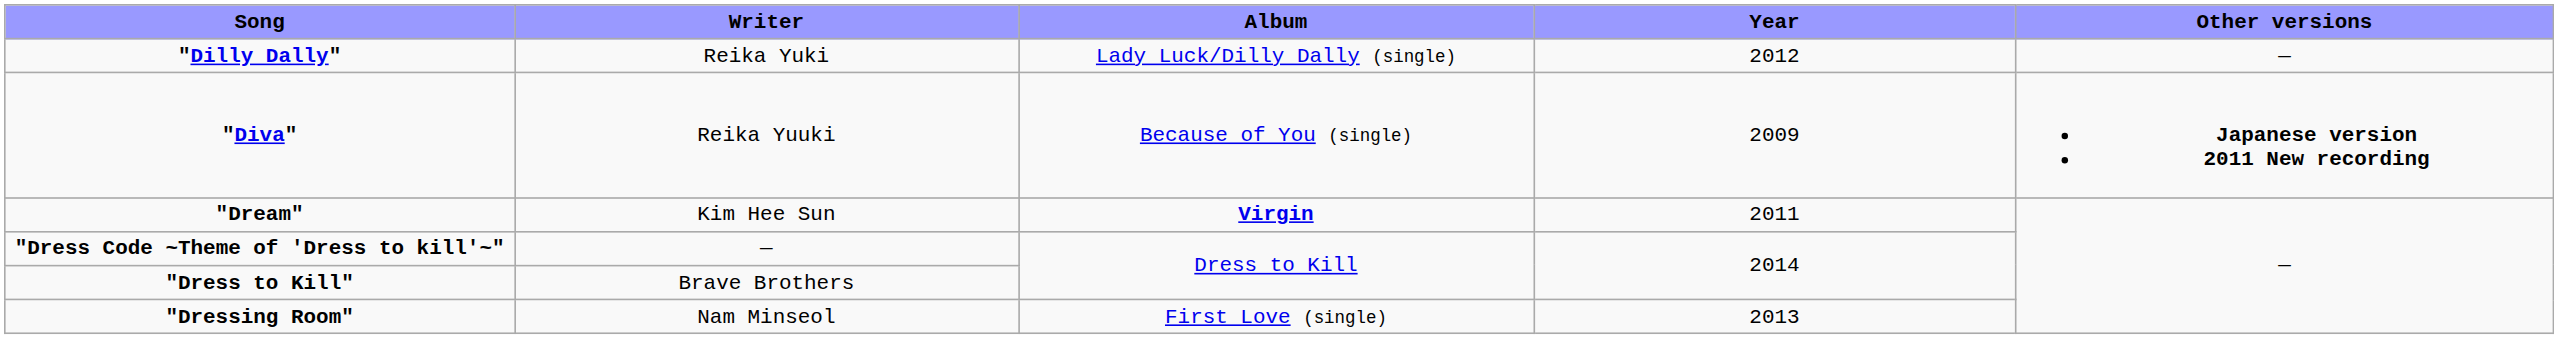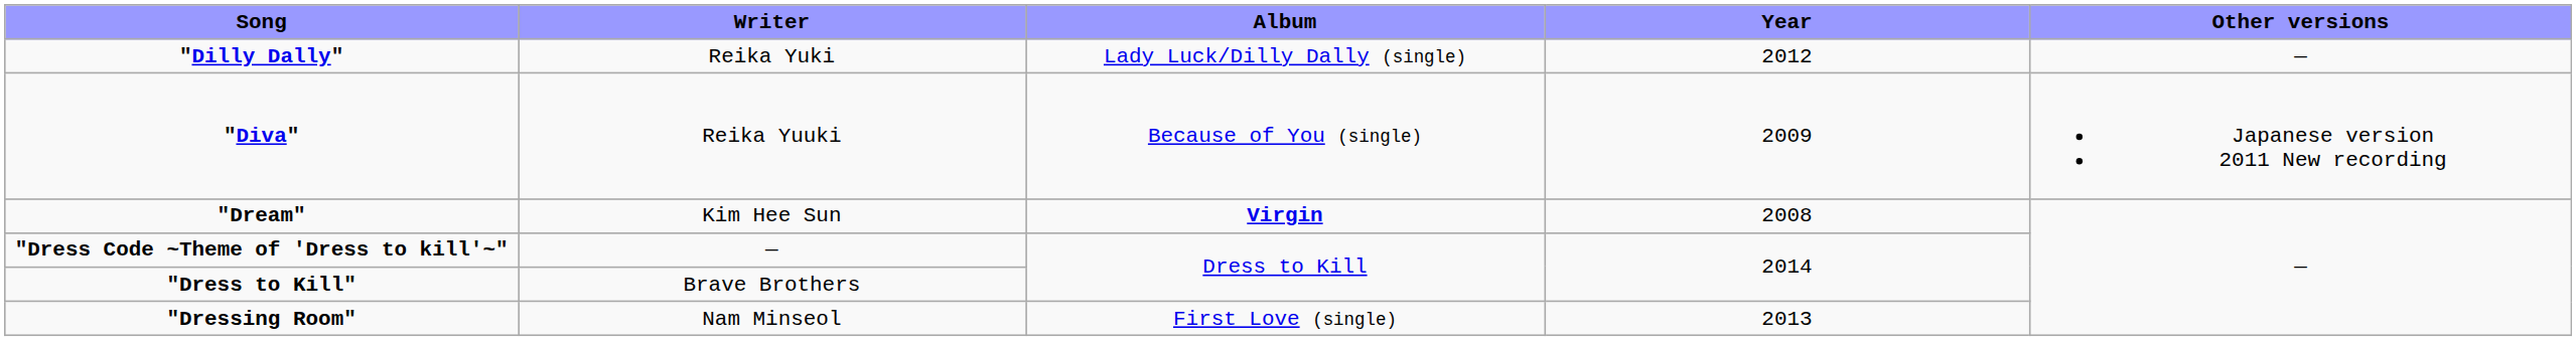 <table class="wikitable" style="margin:0.5em auto; clear:both; text-align:center; width:100%">
 <tr>
 <th width="500" style="background: #99F;">Song</th>
 <th width="500" style="background: #99F;">Writer</th>
 <th width="500" style="background: #99F;">Album</th>
 <th width="500" style="background: #99F;">Year</th>
 <th width="500" style="background: #99F;">Other versions</th>
 </tr>
 <tr>
 <td><strong>"<a href='#'>Dilly Dally</a>"</strong></td>
 <td>Reika Yuki</td>
 <td><a href='#'>Lady Luck/Dilly Dally</a> <small>(single)</small></td>
 <td>2012</td>
 <td>—</td>
 </tr>
 <tr>
 <td><strong>"<a href='#'>Diva</a>"</strong></td>
 <td>Reika Yuuki</td>
 <td><a href='#'>Because of You</a> <small>(single)</small></td>
 <td>2009</td>
-<td><strong><br><ul><li>Japanese version</li><li>2011 New recording</li></ul></strong></td>
+<td><br><ul><li>Japanese version</li><li>2011 New recording</li></ul></td>
 </tr>
 <tr>
 <td><strong>"Dream"</strong></td>
 <td>Kim Hee Sun</td>
 <td><strong><a href='#'>Virgin</a></strong></td>
-<td>2011</td>
+<td>2008</td>
 <td rowspan="4">—</td>
 </tr>
 <tr>
 <td><strong>"Dress Code ~Theme of 'Dress to kill'~"</strong></td>
 <td>—</td>
 <td rowspan="2"><a href='#'>Dress to Kill</a></td>
 <td rowspan="2">2014</td>
 </tr>
 <tr>
 <td><strong>"Dress to Kill"</strong></td>
 <td>Brave Brothers</td>
 </tr>
 <tr>
 <td><strong>"Dressing Room"</strong></td>
 <td>Nam Minseol</td>
 <td><a href='#'>First Love</a> <small>(single)</small></td>
 <td>2013</td>
 </tr>
 </table>
